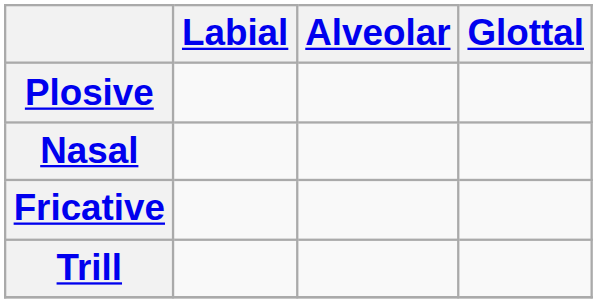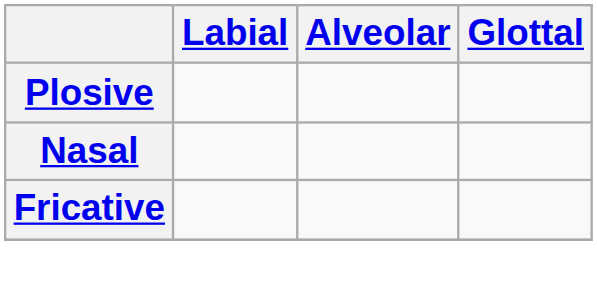 <table class="wikitable">
 <tr>
 <th></th>
 <th><a href='#'>Labial</a></th>
 <th><a href='#'>Alveolar</a></th>
 <th><a href='#'>Glottal</a></th>
 </tr>
 <tr align=center>
 <th><a href='#'>Plosive</a></th>
 <td></td>
 <td></td>
 <td></td>
 </tr>
 <tr align=center>
 <th><a href='#'>Nasal</a></th>
 <td></td>
 <td></td>
 <td></td>
 </tr>
 <tr align=center>
 <th><a href='#'>Fricative</a></th>
 <td> </td>
 <td></td>
 <td></td>
 </tr>
 <tr align=center>
-<th><a href='#'>Trill</a></th>
-<td></td>
-<td></td>
-<td></td>
-</tr>
-<tr align=center>
 </tr>
 </table>
